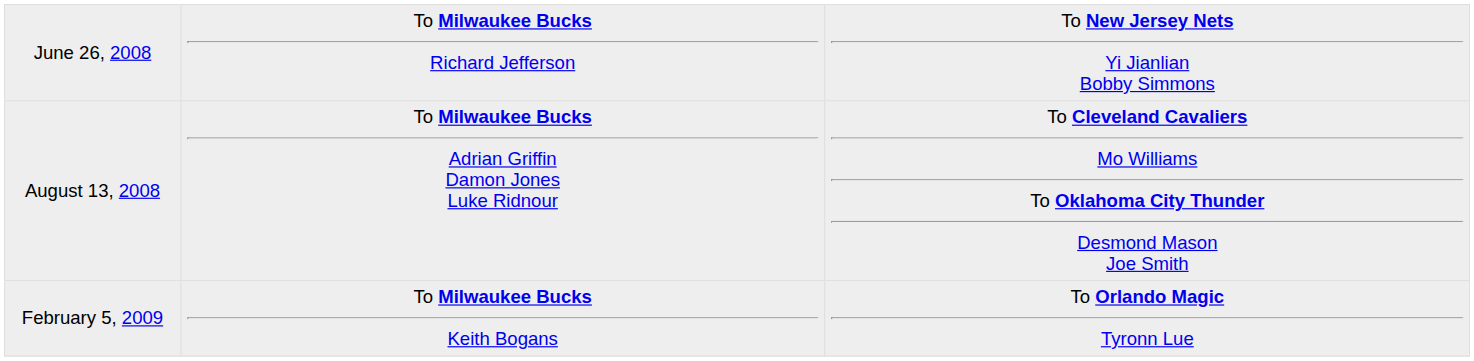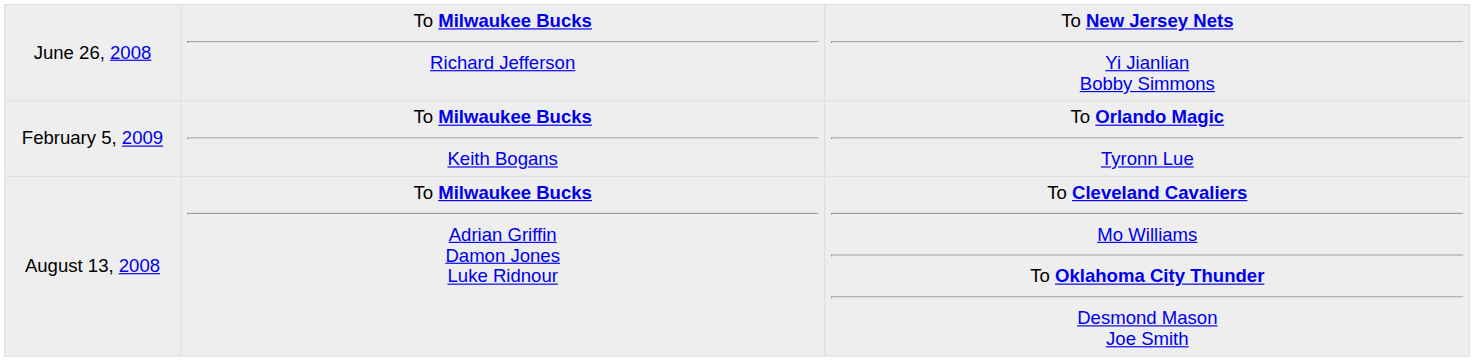 <table border=1 style="border-collapse:collapse; text-align: center; width: 100%" bordercolor="#DFDFDF"  cellpadding="5">
 <tr bgcolor="eeeeee">
 <td style="width:12%">June 26, <a href='#'>2008</a></td>
 <td style="width:44%" valign="top">To <strong><a href='#'>Milwaukee Bucks</a></strong><hr><a href='#'>Richard Jefferson</a></td>
 <td style="width:44%" valign="top">To <strong><a href='#'>New Jersey Nets</a></strong><hr><a href='#'>Yi Jianlian</a><br><a href='#'>Bobby Simmons</a></td>
 </tr>
 <tr bgcolor="eeeeee">
+<td style="width:12%">February 5, <a href='#'>2009</a></td>
+<td style="width:44%" valign="top">To <strong><a href='#'>Milwaukee Bucks</a></strong><hr><a href='#'>Keith Bogans</a></td>
+<td style="width:44%" valign="top">To <strong><a href='#'>Orlando Magic</a></strong><hr><a href='#'>Tyronn Lue</a></td>
+</tr>
+<tr bgcolor="eeeeee">
 <td style="width:12%">August 13, <a href='#'>2008</a></td>
 <td style="width:44%" valign="top">To <strong><a href='#'>Milwaukee Bucks</a></strong><hr><a href='#'>Adrian Griffin</a><br><a href='#'>Damon Jones</a><br><a href='#'>Luke Ridnour</a></td>
 <td style="width:44%" valign="top">To <strong><a href='#'>Cleveland Cavaliers</a></strong><hr><a href='#'>Mo Williams</a><hr>To <strong><a href='#'>Oklahoma City Thunder</a></strong><hr><a href='#'>Desmond Mason</a><br><a href='#'>Joe Smith</a></td>
 </tr>
-<tr bgcolor="eeeeee">
-<td style="width:12%">February 5, <a href='#'>2009</a></td>
-<td style="width:44%" valign="top">To <strong><a href='#'>Milwaukee Bucks</a></strong><hr><a href='#'>Keith Bogans</a></td>
-<td style="width:44%" valign="top">To <strong><a href='#'>Orlando Magic</a></strong><hr><a href='#'>Tyronn Lue</a></td>
-</tr>
 </table>
